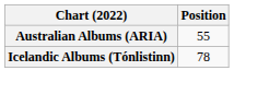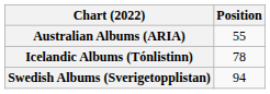 <table class="wikitable sortable plainrowheaders" style="text-align:center">
 <tr>
 <th scope="col">Chart (2022)</th>
 <th scope="col">Position</th>
 </tr>
 <tr>
 <th scope="row">Australian Albums (ARIA)</th>
 <td>55</td>
 </tr>
 <tr>
 <th scope="row">Icelandic Albums (Tónlistinn)</th>
 <td>78</td>
 </tr>
+<tr>
+<th scope="row">Swedish Albums (Sverigetopplistan)</th>
+<td>94</td>
+</tr>
 </table>
